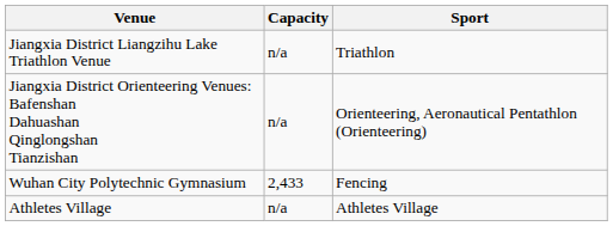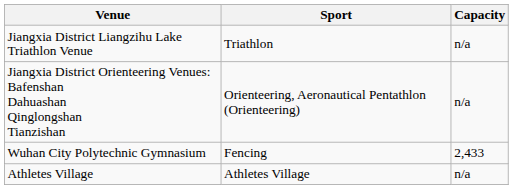 <table class=wikitable>
 <tr>
 <th>Venue</th>
+<th>Sport</th>
 <th>Capacity</th>
-<th>Sport</th>
 </tr>
 <tr>
 <td>Jiangxia District Liangzihu Lake Triathlon Venue</td>
+<td>Triathlon</td>
 <td>n/a</td>
-<td>Triathlon</td>
 </tr>
 <tr>
 <td>Jiangxia District Orienteering Venues:<br>Bafenshan<br>Dahuashan<br>Qinglongshan<br>Tianzishan</td>
+<td>Orienteering, Aeronautical Pentathlon (Orienteering)</td>
 <td>n/a</td>
-<td>Orienteering, Aeronautical Pentathlon (Orienteering)</td>
 </tr>
 <tr>
 <td>Wuhan City Polytechnic Gymnasium</td>
+<td>Fencing</td>
 <td>2,433</td>
-<td>Fencing</td>
 </tr>
 <tr>
 <td>Athletes Village</td>
+<td>Athletes Village</td>
 <td>n/a</td>
-<td>Athletes Village</td>
 </tr>
 </table>
